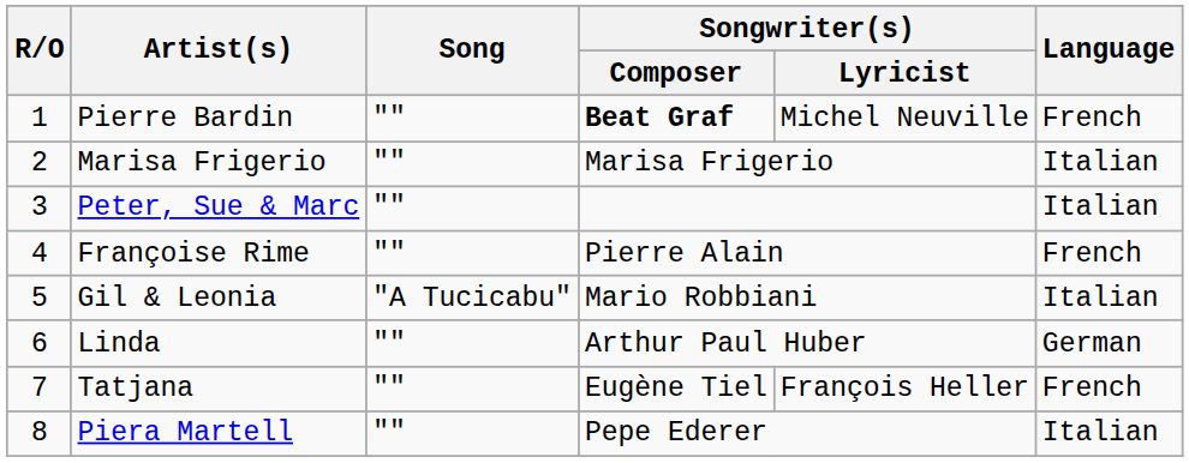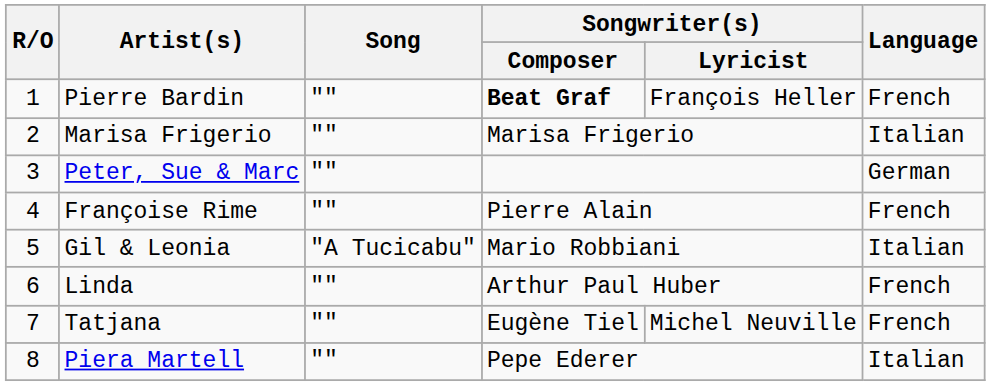 <table class="sortable wikitable" style="margin: 1em auto 1em auto; text-align:left">
 <tr>
 <th rowspan="2">R/O</th>
 <th rowspan="2">Artist(s)</th>
 <th rowspan="2">Song</th>
 <th colspan="2">Songwriter(s)</th>
 <th rowspan="2">Language</th>
 </tr>
 <tr>
 <th>Composer</th>
 <th>Lyricist</th>
 </tr>
 <tr>
 <td align="center">1</td>
 <td>Pierre Bardin</td>
 <td>""</td>
 <td><strong>Beat Graf</strong></td>
-<td>Michel Neuville</td>
+<td>François Heller</td>
 <td>French</td>
 </tr>
 <tr>
 <td align="center">2</td>
 <td>Marisa Frigerio</td>
 <td>""</td>
 <td colspan="2">Marisa Frigerio</td>
 <td>Italian</td>
 </tr>
 <tr>
 <td align="center">3</td>
 <td><a href='#'>Peter, Sue & Marc</a></td>
 <td>""</td>
 <td colspan="2"></td>
-<td>Italian</td>
+<td>German</td>
 </tr>
 <tr>
 <td align="center">4</td>
 <td>Françoise Rime</td>
 <td>""</td>
 <td colspan="2">Pierre Alain</td>
 <td>French</td>
 </tr>
 <tr>
 <td align="center">5</td>
 <td>Gil & Leonia</td>
 <td>"A Tucicabu"</td>
 <td colspan="2">Mario Robbiani</td>
 <td>Italian</td>
 </tr>
 <tr>
 <td align="center">6</td>
 <td>Linda</td>
 <td>""</td>
 <td colspan="2">Arthur Paul Huber</td>
-<td>German</td>
+<td>French</td>
 </tr>
 <tr>
 <td align="center">7</td>
 <td>Tatjana</td>
 <td>""</td>
 <td>Eugène Tiel</td>
-<td>François Heller</td>
+<td>Michel Neuville</td>
 <td>French</td>
 </tr>
 <tr>
 <td align="center">8</td>
 <td><a href='#'>Piera Martell</a></td>
 <td>""</td>
 <td colspan="2">Pepe Ederer</td>
 <td>Italian</td>
 </tr>
 </table>
